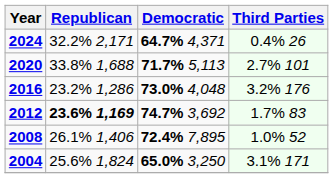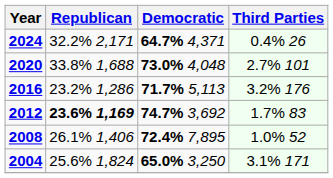 <table class="wikitable" style="float:right; font-size:95%;">
 <tr>
 <th>Year</th>
 <th><a href='#'>Republican</a></th>
 <th><a href='#'>Democratic</a></th>
 <th><a href='#'>Third Parties</a></th>
 </tr>
 <tr>
 <td style="text-align:center;" ><strong><a href='#'>2024</a></strong></td>
 <td style="text-align:center;" >32.2% <em>2,171</em></td>
 <td style="text-align:center;" ><strong>64.7%</strong>  <em>4,371</em></td>
 <td style="text-align:center; background:honeyDew;">0.4% <em>26</em></td>
 </tr>
 <tr>
 <td style="text-align:center;" ><strong><a href='#'>2020</a></strong></td>
 <td style="text-align:center;" >33.8% <em>1,688</em></td>
-<td style="text-align:center;" ><strong>71.7%</strong>  <em>5,113</em></td>
+<td style="text-align:center;" ><strong>73.0%</strong> <em>4,048</em></td>
 <td style="text-align:center; background:honeyDew;">2.7% <em>101</em></td>
 </tr>
 <tr>
 <td style="text-align:center;" ><strong><a href='#'>2016</a></strong></td>
 <td style="text-align:center;" >23.2% <em>1,286</em></td>
-<td style="text-align:center;" ><strong>73.0%</strong> <em>4,048</em></td>
+<td style="text-align:center;" ><strong>71.7%</strong>  <em>5,113</em></td>
 <td style="text-align:center; background:honeyDew;">3.2% <em>176</em></td>
 </tr>
 <tr>
 <td style="text-align:center;" ><strong><a href='#'>2012</a></strong></td>
 <td style="text-align:center;" ><strong>23.6% <em>1,169</em></strong></td>
 <td style="text-align:center;" ><strong>74.7%</strong> <em>3,692</em></td>
 <td style="text-align:center; background:honeyDew;">1.7% <em>83</em></td>
 </tr>
 <tr>
 <td style="text-align:center;" ><strong><a href='#'>2008</a></strong></td>
 <td style="text-align:center;" >26.1%  <em>1,406</em></td>
 <td style="text-align:center;" ><strong>72.4%</strong> <em>7,895</em></td>
 <td style="text-align:center; background:honeyDew;">1.0% <em>52</em></td>
 </tr>
 <tr>
 <td style="text-align:center;" ><strong><a href='#'>2004</a></strong></td>
 <td style="text-align:center;" >25.6% <em>1,824</em></td>
 <td style="text-align:center;" ><strong>65.0%</strong>   <em>3,250</em></td>
 <td style="text-align:center; background:honeyDew;">3.1% <em>171</em></td>
 </tr>
 <tr>
 </tr>
 </table>
